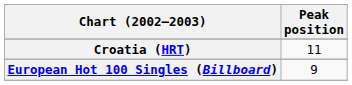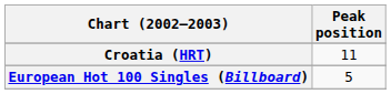 <table class="wikitable sortable plainrowheaders" style="text-align:center">
 <tr>
 <th>Chart (2002–2003)</th>
 <th>Peak<br>position</th>
 </tr>
 <tr>
 </tr>
 <tr>
 </tr>
 <tr>
 </tr>
 <tr>
 </tr>
 <tr>
 </tr>
 <tr>
 <th scope=row>Croatia (<a href='#'>HRT</a>)</th>
 <td>11</td>
 </tr>
 <tr>
 </tr>
 <tr>
 <th scope="row"><a href='#'>European Hot 100 Singles</a> (<em><a href='#'>Billboard</a></em>)</th>
-<td>9</td>
+<td>5</td>
 </tr>
 <tr>
 </tr>
 <tr>
 </tr>
 <tr>
 </tr>
 <tr>
 </tr>
 <tr>
 </tr>
 <tr>
 </tr>
 <tr>
 </tr>
 <tr>
 </tr>
 <tr>
 </tr>
 <tr>
 </tr>
 <tr>
 </tr>
 <tr>
 </tr>
 <tr>
 </tr>
 <tr>
 </tr>
 <tr>
 </tr>
 <tr>
 </tr>
 <tr>
 </tr>
 <tr>
 </tr>
 <tr>
 </tr>
 </table>
